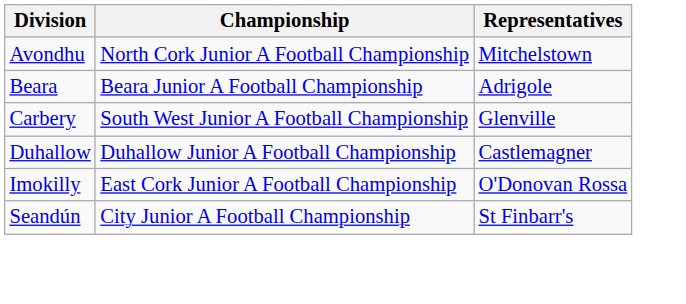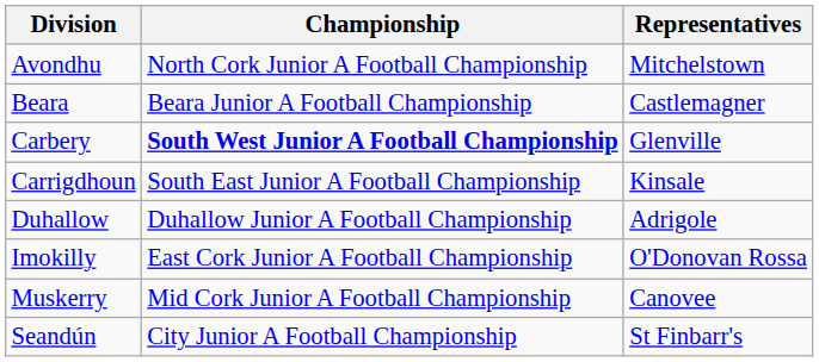 <table class="wikitable">
 <tr>
 <th>Division</th>
 <th>Championship</th>
 <th>Representatives</th>
 </tr>
 <tr>
 <td><a href='#'>Avondhu</a></td>
 <td><a href='#'>North Cork Junior A Football Championship</a></td>
 <td><a href='#'>Mitchelstown</a></td>
 </tr>
 <tr>
 <td><a href='#'>Beara</a></td>
 <td><a href='#'>Beara Junior A Football Championship</a></td>
-<td><a href='#'>Adrigole</a></td>
+<td><a href='#'>Castlemagner</a></td>
 </tr>
 <tr>
 <td><a href='#'>Carbery</a></td>
-<td><a href='#'>South West Junior A Football Championship</a></td>
+<td><strong><a href='#'>South West Junior A Football Championship</a></strong></td>
 <td><a href='#'>Glenville</a></td>
+</tr>
+<tr>
+<td><a href='#'>Carrigdhoun</a></td>
+<td><a href='#'>South East Junior A Football Championship</a></td>
+<td><a href='#'>Kinsale</a></td>
 </tr>
 <tr>
 <td><a href='#'>Duhallow</a></td>
 <td><a href='#'>Duhallow Junior A Football Championship</a></td>
-<td><a href='#'>Castlemagner</a></td>
+<td><a href='#'>Adrigole</a></td>
 </tr>
 <tr>
 <td><a href='#'>Imokilly</a></td>
 <td><a href='#'>East Cork Junior A Football Championship</a></td>
 <td><a href='#'>O'Donovan Rossa</a></td>
 </tr>
 <tr>
+<td><a href='#'>Muskerry</a></td>
+<td><a href='#'>Mid Cork Junior A Football Championship</a></td>
+<td><a href='#'>Canovee</a></td>
+</tr>
+<tr>
 <td><a href='#'>Seandún</a></td>
 <td><a href='#'>City Junior A Football Championship</a></td>
 <td><a href='#'>St Finbarr's</a></td>
 </tr>
 </table>
